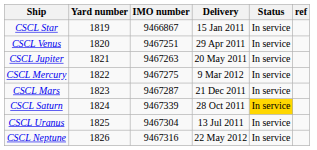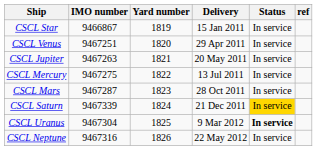 <table class="wikitable" style="text-align:center">
 <tr>
 <th>Ship</th>
+<th>IMO number</th>
 <th>Yard number</th>
-<th>IMO number</th>
 <th>Delivery</th>
 <th>Status</th>
 <th>ref</th>
 </tr>
 <tr>
 <td><em><a href='#'>CSCL Star</a></em></td>
+<td>9466867</td>
 <td>1819</td>
-<td>9466867</td>
 <td>15 Jan 2011</td>
 <td>In service</td>
 <td></td>
 </tr>
 <tr>
 <td><em><a href='#'>CSCL Venus</a></em></td>
+<td>9467251</td>
 <td>1820</td>
-<td>9467251</td>
 <td>29 Apr 2011</td>
 <td>In service</td>
 <td></td>
 </tr>
 <tr>
 <td><em><a href='#'>CSCL Jupiter</a></em></td>
+<td>9467263</td>
 <td>1821</td>
-<td>9467263</td>
 <td>20 May 2011</td>
 <td>In service</td>
 <td></td>
 </tr>
 <tr>
 <td><em><a href='#'>CSCL Mercury</a></em></td>
+<td>9467275</td>
 <td>1822</td>
-<td>9467275</td>
-<td>9 Mar 2012</td>
+<td>13 Jul 2011</td>
 <td>In service</td>
 <td></td>
 </tr>
 <tr>
 <td><em><a href='#'>CSCL Mars</a></em></td>
+<td>9467287</td>
 <td>1823</td>
-<td>9467287</td>
-<td>21 Dec 2011</td>
+<td>28 Oct 2011</td>
 <td>In service</td>
 <td></td>
 </tr>
 <tr>
 <td><em><a href='#'>CSCL Saturn</a></em></td>
+<td>9467339</td>
 <td>1824</td>
-<td>9467339</td>
-<td>28 Oct 2011</td>
+<td>21 Dec 2011</td>
 <td style="background: gold;">In service</td>
 <td></td>
 </tr>
 <tr>
 <td><em><a href='#'>CSCL Uranus</a></em></td>
+<td>9467304</td>
 <td>1825</td>
-<td>9467304</td>
-<td>13 Jul 2011</td>
-<td>In service</td>
+<td>9 Mar 2012</td>
+<td><strong>In service</strong></td>
 <td></td>
 </tr>
 <tr>
 <td><em><a href='#'>CSCL Neptune</a></em></td>
+<td>9467316</td>
 <td>1826</td>
-<td>9467316</td>
 <td>22 May 2012</td>
 <td>In service</td>
 <td></td>
 </tr>
 </table>
